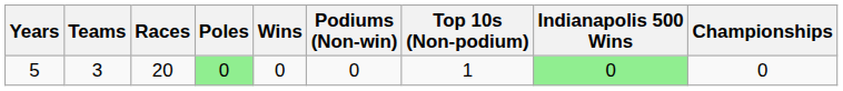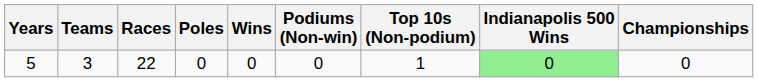 <table class="wikitable" style="text-align:center; font-size:95%">
 <tr>
 <th>Years</th>
 <th>Teams</th>
 <th>Races</th>
 <th>Poles</th>
 <th>Wins</th>
 <th>Podiums<br>(Non-win)</th>
 <th>Top 10s<br>(Non-podium)</th>
 <th>Indianapolis 500<br>Wins</th>
 <th>Championships</th>
 </tr>
 <tr>
 <td>5</td>
 <td>3</td>
-<td>20</td>
-<td style="background: lightgreen;">0</td>
+<td>22</td>
+<td>0</td>
 <td>0</td>
 <td>0</td>
 <td>1</td>
 <td style="background: lightgreen;">0</td>
 <td>0</td>
 </tr>
 </table>
